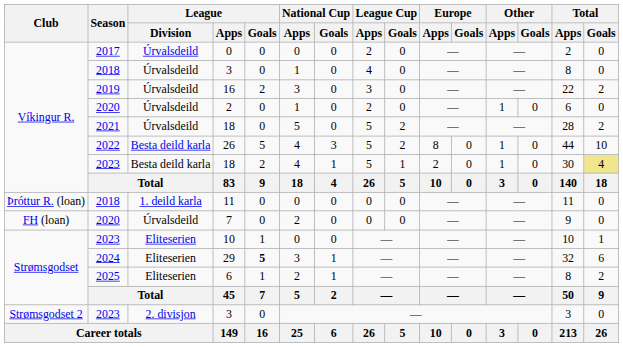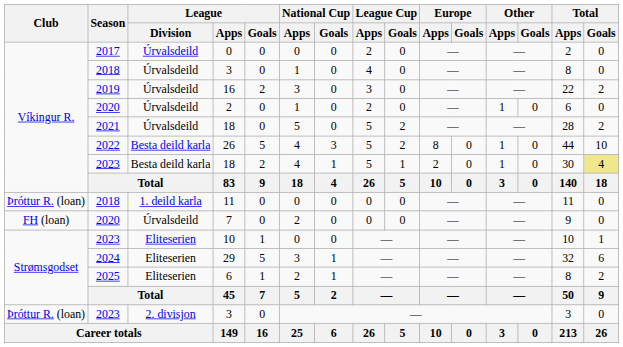 <table class="wikitable" style="text-align:center">
 <tr>
 <th rowspan=2>Club</th>
 <th rowspan=2>Season</th>
 <th colspan=3>League</th>
 <th colspan=2>National Cup</th>
 <th colspan=2>League Cup</th>
 <th colspan=2>Europe</th>
 <th colspan=2>Other</th>
 <th colspan=2>Total</th>
 </tr>
 <tr>
 <th>Division</th>
 <th>Apps</th>
 <th>Goals</th>
 <th>Apps</th>
 <th>Goals</th>
 <th>Apps</th>
 <th>Goals</th>
 <th>Apps</th>
 <th>Goals</th>
 <th>Apps</th>
 <th>Goals</th>
 <th>Apps</th>
 <th>Goals</th>
 </tr>
 <tr>
 <td rowspan=8><a href='#'>Víkingur R.</a></td>
 <td><a href='#'>2017</a></td>
 <td><a href='#'>Úrvalsdeild</a></td>
 <td>0</td>
 <td>0</td>
 <td>0</td>
 <td>0</td>
 <td>2</td>
 <td>0</td>
 <td colspan=2>—</td>
 <td colspan=2>—</td>
 <td>2</td>
 <td>0</td>
 </tr>
 <tr>
 <td><a href='#'>2018</a></td>
 <td>Úrvalsdeild</td>
 <td>3</td>
 <td>0</td>
 <td>1</td>
 <td>0</td>
 <td>4</td>
 <td>0</td>
 <td colspan=2>—</td>
 <td colspan=2>—</td>
 <td>8</td>
 <td>0</td>
 </tr>
 <tr>
 <td><a href='#'>2019</a></td>
 <td>Úrvalsdeild</td>
 <td>16</td>
 <td>2</td>
 <td>3</td>
 <td>0</td>
 <td>3</td>
 <td>0</td>
 <td colspan=2>—</td>
 <td colspan=2>—</td>
 <td>22</td>
 <td>2</td>
 </tr>
 <tr>
 <td><a href='#'>2020</a></td>
 <td>Úrvalsdeild</td>
 <td>2</td>
 <td>0</td>
 <td>1</td>
 <td>0</td>
 <td>2</td>
 <td>0</td>
 <td colspan=2>—</td>
 <td>1</td>
 <td>0</td>
 <td>6</td>
 <td>0</td>
 </tr>
 <tr>
 <td><a href='#'>2021</a></td>
 <td>Úrvalsdeild</td>
 <td>18</td>
 <td>0</td>
 <td>5</td>
 <td>0</td>
 <td>5</td>
 <td>2</td>
 <td colspan=2>—</td>
 <td colspan=2>—</td>
 <td>28</td>
 <td>2</td>
 </tr>
 <tr>
 <td><a href='#'>2022</a></td>
 <td><a href='#'>Besta deild karla</a></td>
 <td>26</td>
 <td>5</td>
 <td>4</td>
 <td>3</td>
 <td>5</td>
 <td>2</td>
 <td>8</td>
 <td>0</td>
 <td>1</td>
 <td>0</td>
 <td>44</td>
 <td>10</td>
 </tr>
 <tr>
 <td><a href='#'>2023</a></td>
 <td>Besta deild karla</td>
 <td>18</td>
 <td>2</td>
 <td>4</td>
 <td>1</td>
 <td>5</td>
 <td>1</td>
 <td>2</td>
 <td>0</td>
 <td>1</td>
 <td>0</td>
 <td>30</td>
 <td style="background: khaki;">4</td>
 </tr>
 <tr>
 <th colspan=2>Total</th>
 <th>83</th>
 <th>9</th>
 <th>18</th>
 <th>4</th>
 <th>26</th>
 <th>5</th>
 <th>10</th>
 <th>0</th>
 <th>3</th>
 <th>0</th>
 <th>140</th>
 <th>18</th>
 </tr>
 <tr>
 <td><a href='#'>Þróttur R.</a> (loan)</td>
 <td><a href='#'>2018</a></td>
 <td><a href='#'>1. deild karla</a></td>
 <td>11</td>
 <td>0</td>
 <td>0</td>
 <td>0</td>
 <td>0</td>
 <td>0</td>
 <td colspan=2>—</td>
 <td colspan=2>—</td>
 <td>11</td>
 <td>0</td>
 </tr>
 <tr>
 <td><a href='#'>FH</a> (loan)</td>
 <td><a href='#'>2020</a></td>
 <td>Úrvalsdeild</td>
 <td>7</td>
 <td>0</td>
 <td>2</td>
 <td>0</td>
 <td>0</td>
 <td>0</td>
 <td colspan=2>—</td>
 <td colspan=2>—</td>
 <td>9</td>
 <td>0</td>
 </tr>
 <tr>
 <td rowspan=4><a href='#'>Strømsgodset</a></td>
 <td><a href='#'>2023</a></td>
 <td><a href='#'>Eliteserien</a></td>
 <td>10</td>
 <td>1</td>
 <td>0</td>
 <td>0</td>
 <td colspan=2>—</td>
 <td colspan=2>—</td>
 <td colspan=2>—</td>
 <td>10</td>
 <td>1</td>
 </tr>
 <tr>
 <td><a href='#'>2024</a></td>
 <td>Eliteserien</td>
 <td>29</td>
-<td><strong>5</strong></td>
+<td>5</td>
 <td>3</td>
 <td>1</td>
 <td colspan=2>—</td>
 <td colspan=2>—</td>
 <td colspan=2>—</td>
 <td>32</td>
 <td>6</td>
 </tr>
 <tr>
 <td><a href='#'>2025</a></td>
 <td>Eliteserien</td>
 <td>6</td>
 <td>1</td>
 <td>2</td>
 <td>1</td>
 <td colspan=2>—</td>
 <td colspan=2>—</td>
 <td colspan=2>—</td>
 <td>8</td>
 <td>2</td>
 </tr>
 <tr>
 <th colspan=2>Total</th>
 <th>45</th>
 <th>7</th>
 <th>5</th>
 <th>2</th>
 <th colspan=2>—</th>
 <th colspan=2>—</th>
 <th colspan=2>—</th>
 <th>50</th>
 <th>9</th>
 </tr>
 <tr>
-<td><a href='#'>Strømsgodset 2</a></td>
+<td><a href='#'>Þróttur R.</a> (loan)</td>
 <td><a href='#'>2023</a></td>
 <td><a href='#'>2. divisjon</a></td>
 <td>3</td>
 <td>0</td>
 <td colspan=8>—</td>
 <td>3</td>
 <td>0</td>
 </tr>
 <tr>
 <th colspan=3>Career totals</th>
 <th>149</th>
 <th>16</th>
 <th>25</th>
 <th>6</th>
 <th>26</th>
 <th>5</th>
 <th>10</th>
 <th>0</th>
 <th>3</th>
 <th>0</th>
 <th>213</th>
 <th>26</th>
 </tr>
 </table>
